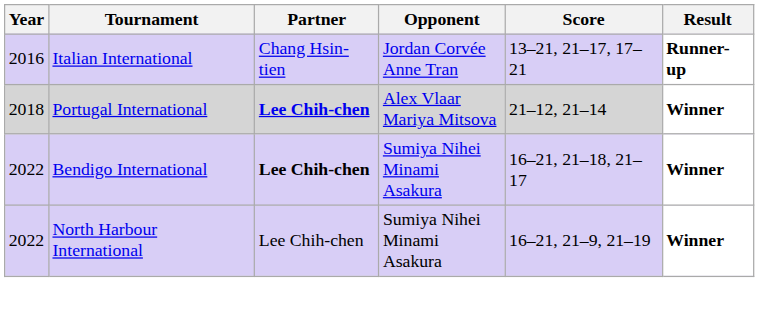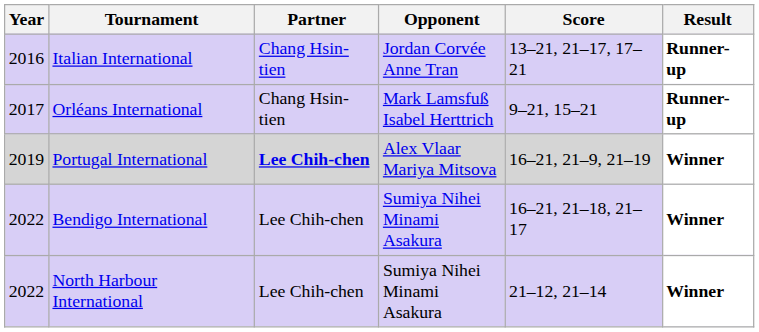 <table class="sortable wikitable" style="font-size: 90%;">
 <tr>
 <th>Year</th>
 <th>Tournament</th>
 <th>Partner</th>
 <th>Opponent</th>
 <th>Score</th>
 <th>Result</th>
 </tr>
 <tr style="background:#D8CEF6">
 <td align="center">2016</td>
 <td align="left"><a href='#'>Italian International</a></td>
 <td align="left"> <a href='#'>Chang Hsin-tien</a></td>
 <td align="left"> <a href='#'>Jordan Corvée</a><br> <a href='#'>Anne Tran</a></td>
 <td align="left">13–21, 21–17, 17–21</td>
 <td style="text-align:left; background:white"> <strong>Runner-up</strong></td>
 </tr>
+<tr style="background:#D8CEF6">
+<td align="center">2017</td>
+<td align="left"><a href='#'>Orléans International</a></td>
+<td align="left"> Chang Hsin-tien</td>
+<td align="left"> <a href='#'>Mark Lamsfuß</a><br> <a href='#'>Isabel Herttrich</a></td>
+<td align="left">9–21, 15–21</td>
+<td style="text-align:left; background:white"> <strong>Runner-up</strong></td>
+</tr>
 <tr style="background:#D5D5D5">
-<td align="center">2018</td>
+<td align="center">2019</td>
 <td align="left"><a href='#'>Portugal International</a></td>
 <td align="left"><strong> <a href='#'>Lee Chih-chen</a></strong></td>
 <td align="left"> <a href='#'>Alex Vlaar</a><br> <a href='#'>Mariya Mitsova</a></td>
-<td align="left">21–12, 21–14</td>
+<td align="left">16–21, 21–9, 21–19</td>
 <td style="text-align:left; background:white"> <strong>Winner</strong></td>
 </tr>
 <tr style="background:#D8CEF6">
 <td align="center">2022</td>
 <td align="left"><a href='#'>Bendigo International</a></td>
-<td align="left"><strong> Lee Chih-chen</strong></td>
+<td align="left"> Lee Chih-chen</td>
 <td align="left"> <a href='#'>Sumiya Nihei</a><br> <a href='#'>Minami Asakura</a></td>
 <td align="left">16–21, 21–18, 21–17</td>
 <td style="text-align:left; background:white"> <strong>Winner</strong></td>
 </tr>
 <tr style="background:#D8CEF6">
 <td align="center">2022</td>
 <td align="left"><a href='#'>North Harbour International</a></td>
 <td align="left"> Lee Chih-chen</td>
 <td align="left"> Sumiya Nihei<br> Minami Asakura</td>
-<td align="left">16–21, 21–9, 21–19</td>
+<td align="left">21–12, 21–14</td>
 <td style="text-align:left; background:white"> <strong>Winner</strong></td>
 </tr>
 </table>
